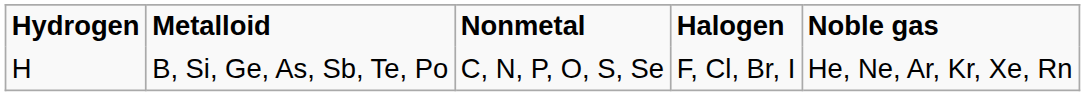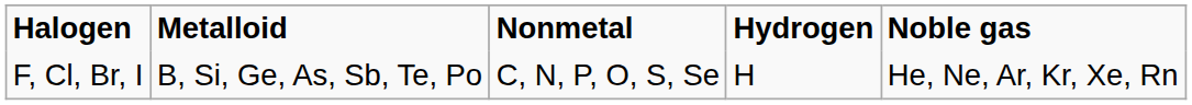 <table class="wikitable floatright" style="margin-left: 0.5em;">
 <tr>
-<td style="border-bottom: none; vertical-align: text-top"><strong>Hydrogen</strong></td>
+<td style="border-bottom: none; vertical-align: text-top"><strong>Halogen</strong></td>
 <td style="border-bottom: none; vertical-align: text-top"><strong>Metalloid</strong></td>
 <td style="border-bottom: none"><strong>Nonmetal</strong></td>
-<td style="border-bottom: none; vertical-align: text-top"><strong>Halogen</strong></td>
+<td style="border-bottom: none; vertical-align: text-top"><strong>Hydrogen</strong></td>
 <td style="border-bottom: none; vertical-align: text-top"><strong>Noble gas</strong></td>
 </tr>
 <tr>
-<td style="border-top:none">H</td>
+<td style="border-top:none">F, Cl, Br, I</td>
 <td style="border-top:none">B, Si, Ge, As, Sb, Te, Po</td>
 <td style="border-top:none">C, N, P, O, S, Se</td>
-<td style="border-top:none">F, Cl, Br, I</td>
+<td style="border-top:none">H</td>
 <td style="border-top:none">He, Ne, Ar, Kr, Xe, Rn</td>
 </tr>
 </table>
